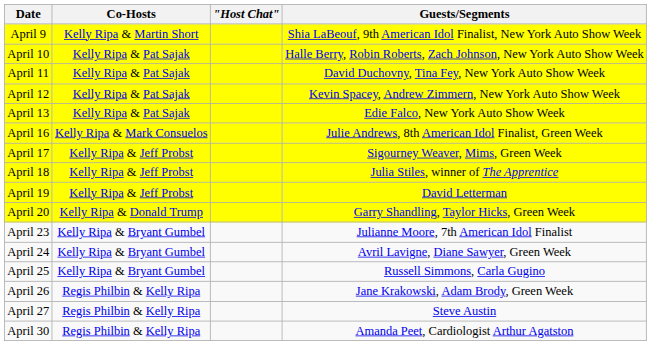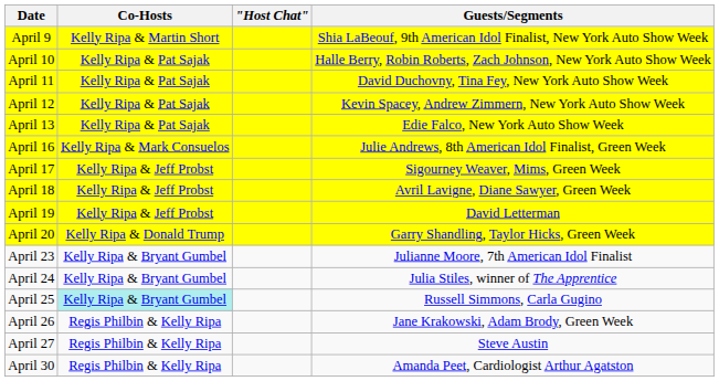 <table class="wikitable sortable" border="1" style="text-align:center">
 <tr>
 <th>Date</th>
 <th>Co-Hosts</th>
 <th><em>"Host Chat"</em></th>
 <th>Guests/Segments</th>
 </tr>
 <tr bgcolor=yellow>
 <td>April 9</td>
 <td><a href='#'>Kelly Ripa</a> & <a href='#'>Martin Short</a></td>
 <td></td>
 <td><a href='#'>Shia LaBeouf</a>, 9th <a href='#'>American Idol</a> Finalist, New York Auto Show Week</td>
 </tr>
 <tr bgcolor=yellow>
 <td>April 10</td>
 <td><a href='#'>Kelly Ripa</a> & <a href='#'>Pat Sajak</a></td>
 <td></td>
 <td><a href='#'>Halle Berry</a>, <a href='#'>Robin Roberts</a>, <a href='#'>Zach Johnson</a>, New York Auto Show Week</td>
 </tr>
 <tr bgcolor=yellow>
 <td>April 11</td>
 <td><a href='#'>Kelly Ripa</a> & <a href='#'>Pat Sajak</a></td>
 <td></td>
 <td><a href='#'>David Duchovny</a>, <a href='#'>Tina Fey</a>, New York Auto Show Week</td>
 </tr>
 <tr bgcolor=yellow>
 <td>April 12</td>
 <td><a href='#'>Kelly Ripa</a> & <a href='#'>Pat Sajak</a></td>
 <td></td>
 <td><a href='#'>Kevin Spacey</a>, <a href='#'>Andrew Zimmern</a>, New York Auto Show Week</td>
 </tr>
 <tr bgcolor=yellow>
 <td>April 13</td>
 <td><a href='#'>Kelly Ripa</a> & <a href='#'>Pat Sajak</a></td>
 <td></td>
 <td><a href='#'>Edie Falco</a>, New York Auto Show Week</td>
 </tr>
 <tr bgcolor=yellow>
 <td>April 16</td>
 <td><a href='#'>Kelly Ripa</a> & <a href='#'>Mark Consuelos</a></td>
 <td></td>
 <td><a href='#'>Julie Andrews</a>, 8th <a href='#'>American Idol</a> Finalist, Green Week</td>
 </tr>
 <tr bgcolor=yellow>
 <td>April 17</td>
 <td><a href='#'>Kelly Ripa</a> & <a href='#'>Jeff Probst</a></td>
 <td></td>
 <td><a href='#'>Sigourney Weaver</a>, <a href='#'>Mims</a>, Green Week</td>
 </tr>
 <tr bgcolor=yellow>
 <td>April 18</td>
 <td><a href='#'>Kelly Ripa</a> & <a href='#'>Jeff Probst</a></td>
 <td></td>
-<td><a href='#'>Julia Stiles</a>, winner of <em><a href='#'>The Apprentice</a></em></td>
+<td><a href='#'>Avril Lavigne</a>, <a href='#'>Diane Sawyer</a>, Green Week</td>
 </tr>
 <tr bgcolor=yellow>
 <td>April 19</td>
 <td><a href='#'>Kelly Ripa</a> & <a href='#'>Jeff Probst</a></td>
 <td></td>
 <td><a href='#'>David Letterman</a></td>
 </tr>
 <tr bgcolor=yellow>
 <td>April 20</td>
 <td><a href='#'>Kelly Ripa</a> & <a href='#'>Donald Trump</a></td>
 <td></td>
 <td><a href='#'>Garry Shandling</a>, <a href='#'>Taylor Hicks</a>, Green Week</td>
 </tr>
 <tr>
 <td>April 23</td>
 <td><a href='#'>Kelly Ripa</a> & <a href='#'>Bryant Gumbel</a></td>
 <td></td>
 <td><a href='#'>Julianne Moore</a>, 7th <a href='#'>American Idol</a> Finalist</td>
 </tr>
 <tr>
 <td>April 24</td>
 <td><a href='#'>Kelly Ripa</a> & <a href='#'>Bryant Gumbel</a></td>
 <td></td>
-<td><a href='#'>Avril Lavigne</a>, <a href='#'>Diane Sawyer</a>, Green Week</td>
+<td><a href='#'>Julia Stiles</a>, winner of <em><a href='#'>The Apprentice</a></em></td>
 </tr>
 <tr>
 <td>April 25</td>
-<td><a href='#'>Kelly Ripa</a> & <a href='#'>Bryant Gumbel</a></td>
+<td style="background: paleturquoise;"><a href='#'>Kelly Ripa</a> & <a href='#'>Bryant Gumbel</a></td>
 <td></td>
 <td><a href='#'>Russell Simmons</a>, <a href='#'>Carla Gugino</a></td>
 </tr>
 <tr>
 <td>April 26</td>
 <td><a href='#'>Regis Philbin</a> & <a href='#'>Kelly Ripa</a></td>
 <td></td>
 <td><a href='#'>Jane Krakowski</a>, <a href='#'>Adam Brody</a>, Green Week</td>
 </tr>
 <tr>
 <td>April 27</td>
 <td><a href='#'>Regis Philbin</a> & <a href='#'>Kelly Ripa</a></td>
 <td></td>
 <td><a href='#'>Steve Austin</a></td>
 </tr>
 <tr>
 <td>April 30</td>
 <td><a href='#'>Regis Philbin</a> & <a href='#'>Kelly Ripa</a></td>
 <td></td>
 <td><a href='#'>Amanda Peet</a>, Cardiologist <a href='#'>Arthur Agatston</a></td>
 </tr>
 </table>
